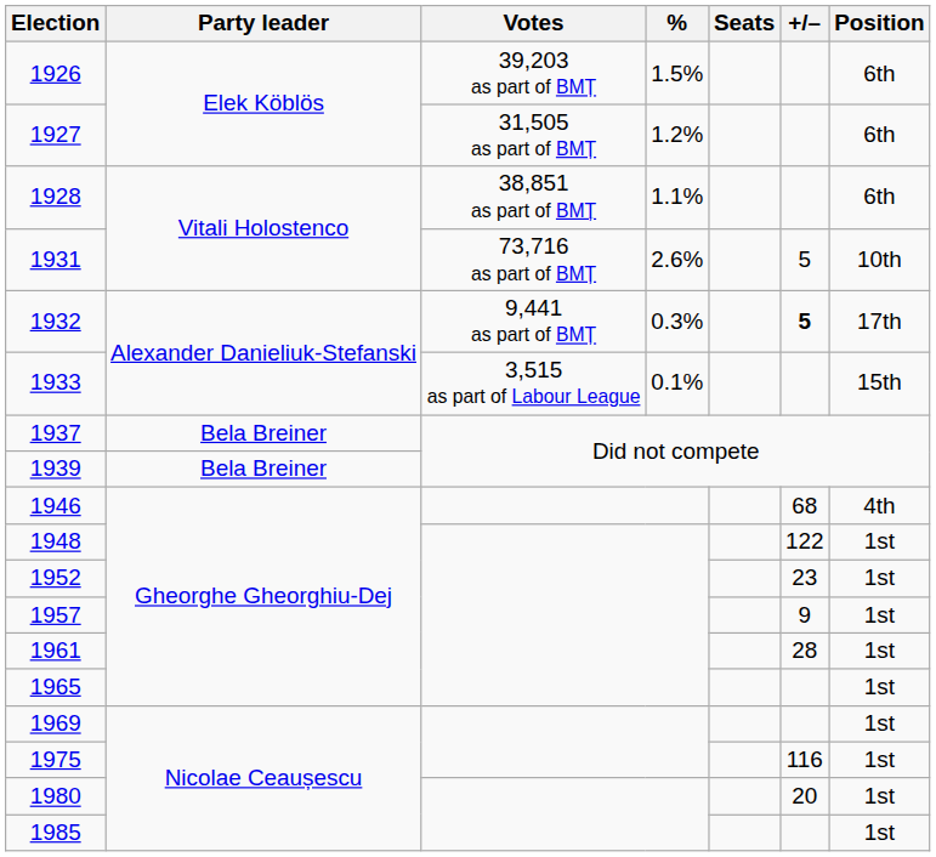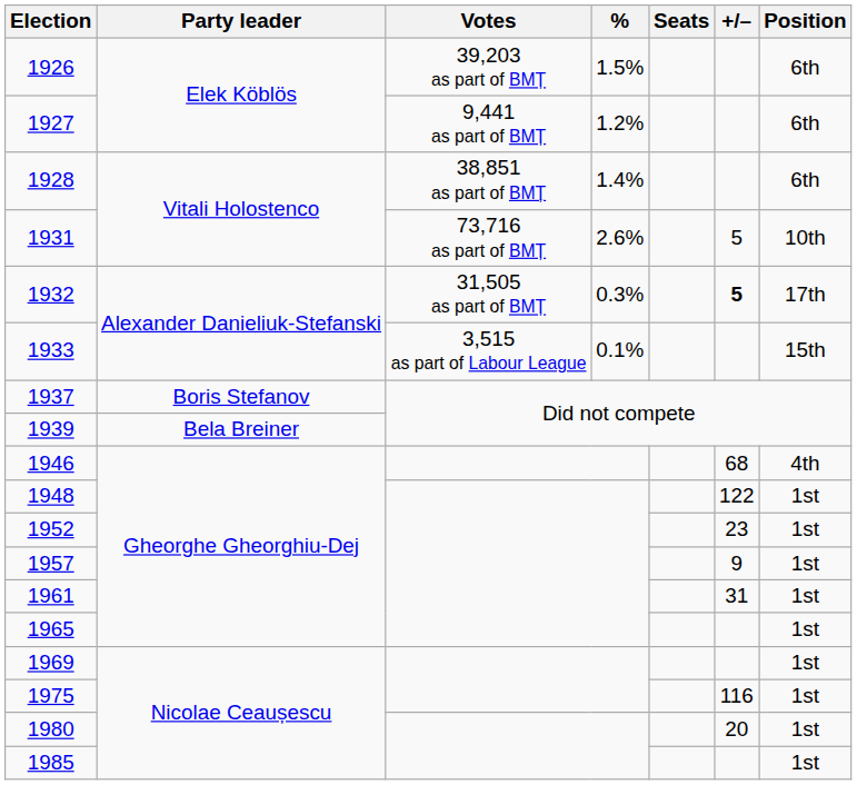 <table class="wikitable" style="text-align:center">
 <tr>
 <th>Election</th>
 <th><strong>Party leader</strong></th>
 <th><strong>Votes</strong></th>
 <th>%</th>
 <th>Seats</th>
 <th>+/–</th>
 <th><strong>Position</strong></th>
 </tr>
 <tr>
 <td><a href='#'>1926</a></td>
 <td rowspan="2"><a href='#'>Elek Köblös</a></td>
 <td>39,203<br><small>as part of <a href='#'>BMȚ</a></small></td>
 <td>1.5%</td>
 <td></td>
 <td></td>
 <td> 6th</td>
 </tr>
 <tr>
 <td><a href='#'>1927</a></td>
-<td>31,505<br><small>as part of <a href='#'>BMȚ</a></small></td>
+<td>9,441<br><small>as part of <a href='#'>BMȚ</a></small></td>
 <td>1.2%</td>
 <td></td>
 <td></td>
 <td> 6th</td>
 </tr>
 <tr>
 <td><a href='#'>1928</a></td>
 <td rowspan="2"><a href='#'>Vitali Holostenco</a></td>
 <td>38,851<br><small>as part of <a href='#'>BMȚ</a></small></td>
-<td>1.1%</td>
+<td>1.4%</td>
 <td></td>
 <td></td>
 <td> 6th</td>
 </tr>
 <tr>
 <td><a href='#'>1931</a></td>
 <td>73,716<br><small>as part of <a href='#'>BMȚ</a></small></td>
 <td>2.6%</td>
 <td></td>
 <td> 5</td>
 <td> 10th</td>
 </tr>
 <tr>
 <td><a href='#'>1932</a></td>
 <td rowspan="2"><a href='#'>Alexander Danieliuk-Stefanski</a></td>
-<td>9,441<br><small>as part of <a href='#'>BMȚ</a></small></td>
+<td>31,505<br><small>as part of <a href='#'>BMȚ</a></small></td>
 <td>0.3%</td>
 <td></td>
 <td><strong> 5</strong></td>
 <td> 17th<br></td>
 </tr>
 <tr>
 <td><a href='#'>1933</a></td>
 <td>3,515<br><small>as part of <a href='#'>Labour League</a></small></td>
 <td>0.1%</td>
 <td></td>
 <td></td>
 <td> 15th</td>
 </tr>
 <tr>
 <td><a href='#'>1937</a></td>
-<td><a href='#'>Bela Breiner</a></td>
+<td><a href='#'>Boris Stefanov</a></td>
 <td colspan="5" rowspan="2">Did not compete</td>
 </tr>
 <tr>
 <td><a href='#'>1939</a></td>
 <td><a href='#'>Bela Breiner</a></td>
 </tr>
 <tr>
 <td><a href='#'>1946</a></td>
 <td rowspan="6"><a href='#'>Gheorghe Gheorghiu-Dej</a></td>
 <td colspan="2"></td>
 <td></td>
 <td> 68</td>
 <td> 4th</td>
 </tr>
 <tr>
 <td><a href='#'>1948</a></td>
 <td colspan="2" rowspan="5"></td>
 <td></td>
 <td> 122</td>
 <td> 1st</td>
 </tr>
 <tr>
 <td><a href='#'>1952</a></td>
 <td></td>
 <td> 23</td>
 <td> 1st</td>
 </tr>
 <tr>
 <td><a href='#'>1957</a></td>
 <td></td>
 <td> 9</td>
 <td> 1st</td>
 </tr>
 <tr>
 <td><a href='#'>1961</a></td>
 <td></td>
-<td> 28</td>
+<td> 31</td>
 <td> 1st</td>
 </tr>
 <tr>
 <td><a href='#'>1965</a></td>
 <td></td>
 <td></td>
 <td> 1st</td>
 </tr>
 <tr>
 <td><a href='#'>1969</a></td>
 <td rowspan="4"><a href='#'>Nicolae Ceaușescu</a></td>
 <td colspan="2" rowspan="2"></td>
 <td></td>
 <td></td>
 <td> 1st</td>
 </tr>
 <tr>
 <td><a href='#'>1975</a></td>
 <td></td>
 <td> 116</td>
 <td> 1st</td>
 </tr>
 <tr>
 <td><a href='#'>1980</a></td>
 <td colspan="2" rowspan="2"></td>
 <td></td>
 <td> 20</td>
 <td> 1st</td>
 </tr>
 <tr>
 <td><a href='#'>1985</a></td>
 <td></td>
 <td></td>
 <td> 1st</td>
 </tr>
 </table>
